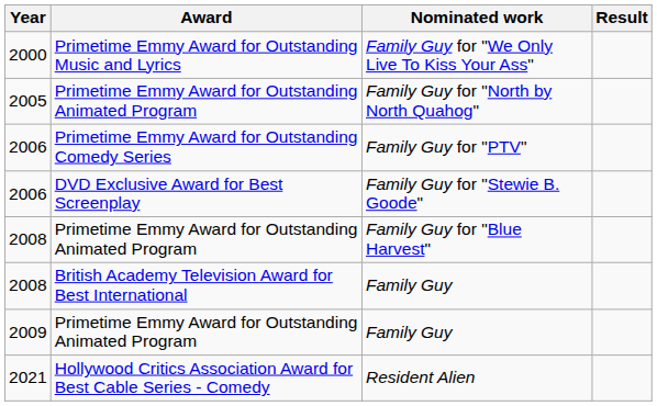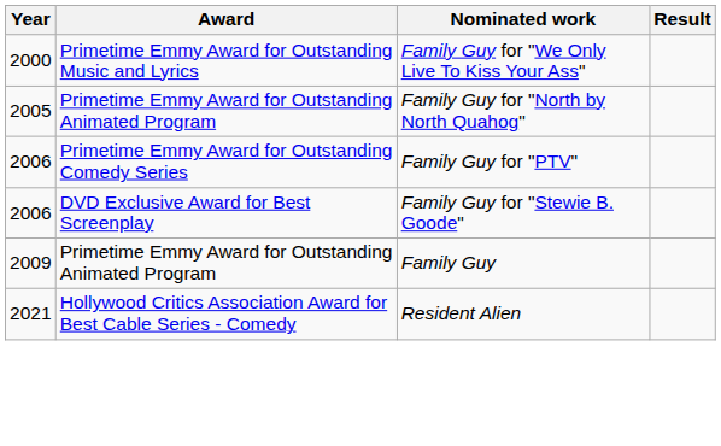 <table class="wikitable sortable">
 <tr>
 <th>Year</th>
 <th>Award</th>
 <th>Nominated work</th>
 <th>Result</th>
 </tr>
 <tr>
 <td>2000</td>
 <td><a href='#'>Primetime Emmy Award for Outstanding Music and Lyrics</a></td>
 <td><em><a href='#'>Family Guy</a></em> for "<a href='#'>We Only Live To Kiss Your Ass</a>"</td>
 <td></td>
 </tr>
 <tr>
 <td>2005</td>
 <td><a href='#'>Primetime Emmy Award for Outstanding Animated Program</a></td>
 <td><em>Family Guy</em> for "<a href='#'>North by North Quahog</a>"</td>
 <td></td>
 </tr>
 <tr>
 <td>2006</td>
 <td><a href='#'>Primetime Emmy Award for Outstanding Comedy Series</a></td>
 <td><em>Family Guy</em> for "<a href='#'>PTV</a>"</td>
 <td></td>
 </tr>
 <tr>
 <td>2006</td>
 <td><a href='#'>DVD Exclusive Award for Best Screenplay</a></td>
 <td><em>Family Guy</em> for "<a href='#'>Stewie B. Goode</a>"</td>
 <td></td>
 </tr>
 <tr>
-<td>2008</td>
-<td>Primetime Emmy Award for Outstanding Animated Program</td>
-<td><em>Family Guy</em> for "<a href='#'>Blue Harvest</a>"</td>
-<td></td>
-</tr>
-<tr>
-<td>2008</td>
-<td><a href='#'>British Academy Television Award for Best International</a></td>
-<td><em>Family Guy</em></td>
-<td></td>
-</tr>
-<tr>
 <td>2009</td>
 <td>Primetime Emmy Award for Outstanding Animated Program</td>
 <td><em>Family Guy</em></td>
 <td></td>
 </tr>
 <tr>
 <td>2021</td>
 <td><a href='#'>Hollywood Critics Association Award for Best Cable Series - Comedy</a></td>
 <td><em>Resident Alien</em></td>
 <td></td>
 </tr>
 </table>
